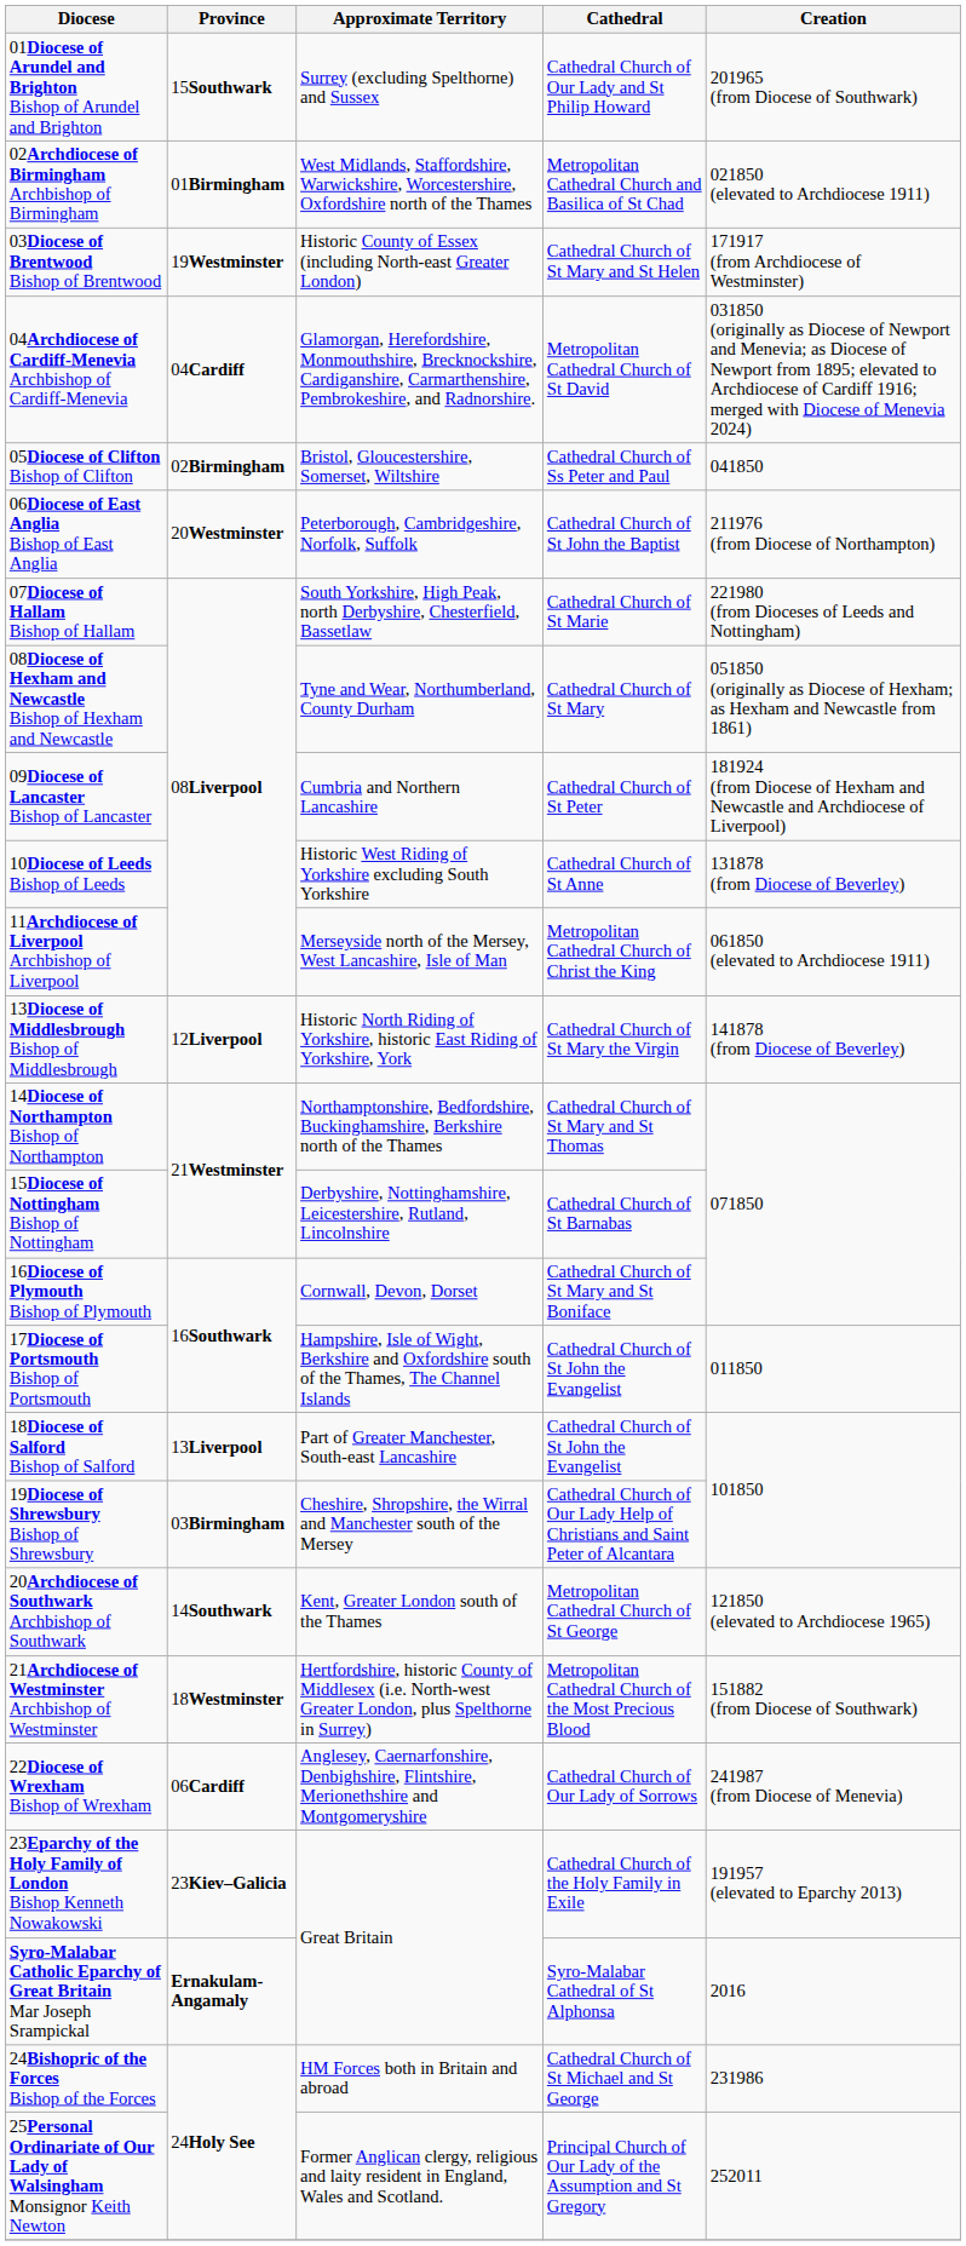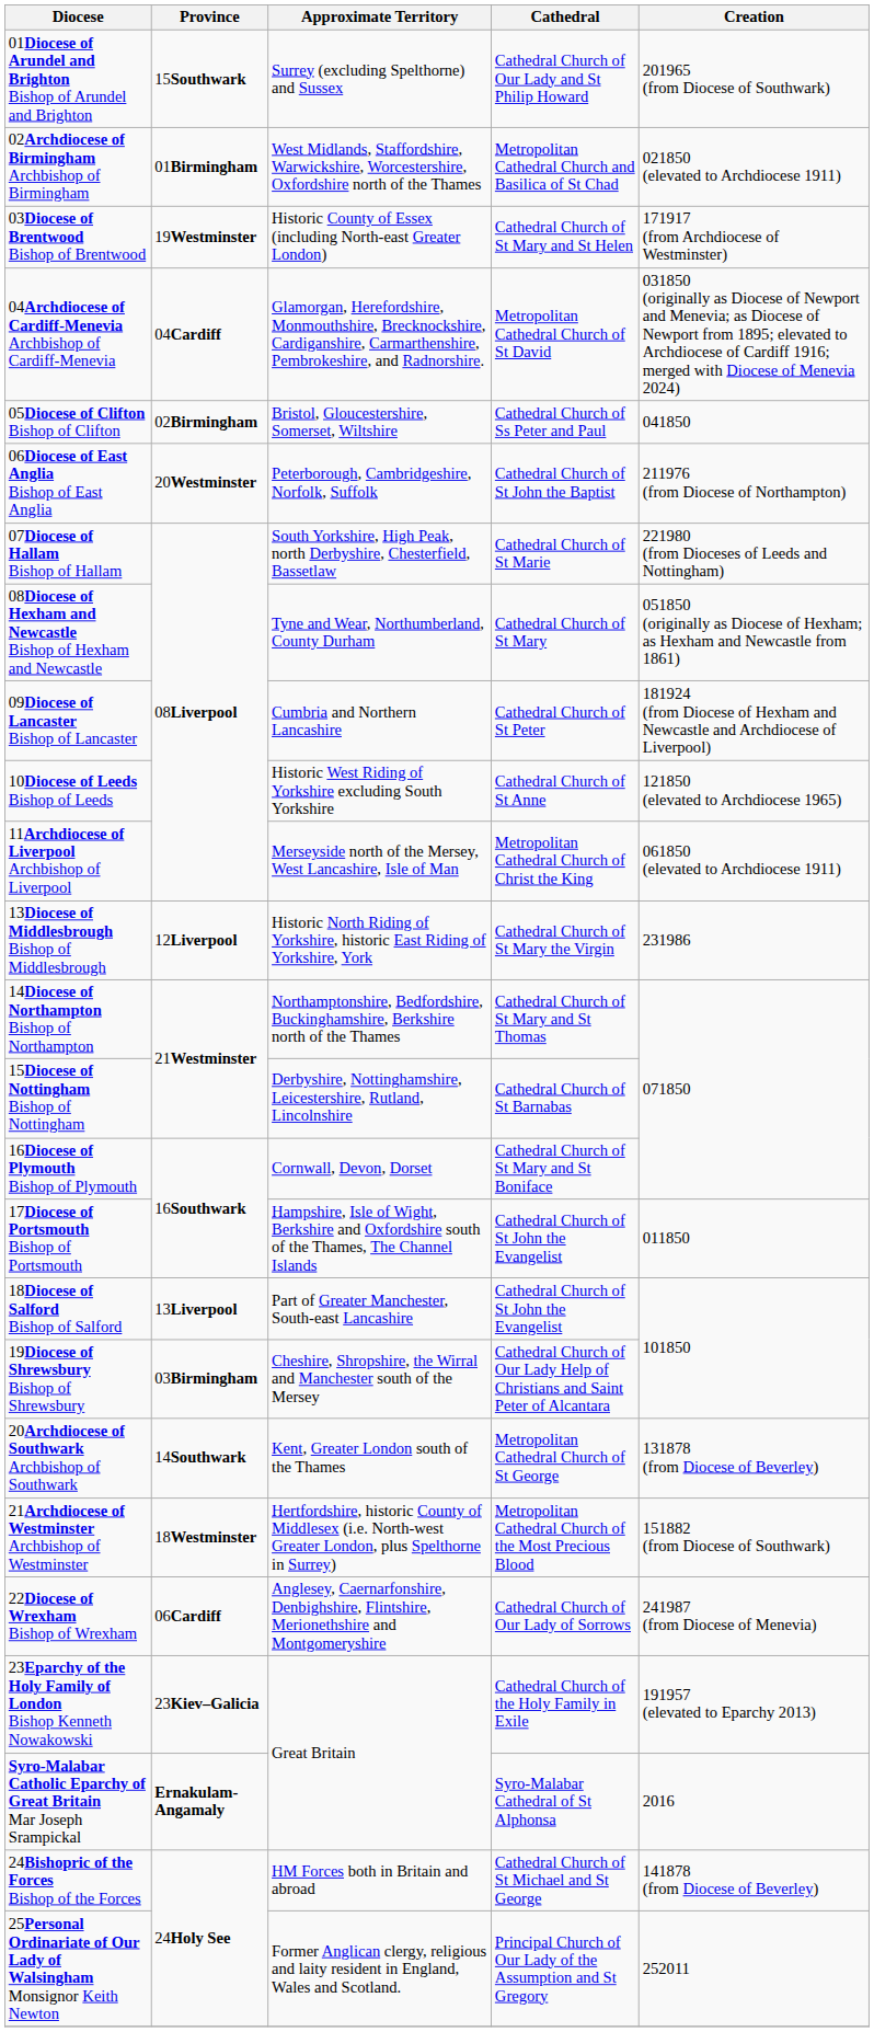 <table class="wikitable sortable">
 <tr>
 <th>Diocese</th>
 <th>Province</th>
 <th class="unsortable">Approximate Territory</th>
 <th class="unsortable">Cathedral</th>
 <th>Creation</th>
 </tr>
 <tr>
 <td><span>01</span><strong><a href='#'>Diocese of Arundel and Brighton</a></strong><br><a href='#'>Bishop of Arundel and Brighton</a></td>
 <td><span>15</span><strong>Southwark</strong></td>
 <td><a href='#'>Surrey</a> (excluding Spelthorne) and <a href='#'>Sussex</a></td>
 <td><a href='#'>Cathedral Church of Our Lady and St Philip Howard</a></td>
 <td><span>20</span>1965<br>(from Diocese of Southwark)</td>
 </tr>
 <tr>
 <td><span>02</span><strong><a href='#'>Archdiocese of Birmingham</a></strong><br><a href='#'>Archbishop of Birmingham</a></td>
 <td><span>01</span><strong>Birmingham</strong></td>
 <td><a href='#'>West Midlands</a>, <a href='#'>Staffordshire</a>, <a href='#'>Warwickshire</a>, <a href='#'>Worcestershire</a>, <a href='#'>Oxfordshire</a> north of the Thames</td>
 <td><a href='#'>Metropolitan Cathedral Church and Basilica of St Chad</a></td>
 <td><span>02</span>1850<br>(elevated to Archdiocese 1911)</td>
 </tr>
 <tr>
 <td><span>03</span><strong><a href='#'>Diocese of Brentwood</a></strong><br><a href='#'>Bishop of Brentwood</a></td>
 <td><span>19</span><strong>Westminster</strong></td>
 <td>Historic <a href='#'>County of Essex</a><br>(including North-east <a href='#'>Greater London</a>)</td>
 <td><a href='#'>Cathedral Church of St Mary and St Helen</a></td>
 <td><span>17</span>1917<br>(from Archdiocese of Westminster)</td>
 </tr>
 <tr>
 <td><span>04</span><strong><a href='#'>Archdiocese of Cardiff-Menevia</a></strong><br><a href='#'>Archbishop of Cardiff-Menevia</a></td>
 <td><span>04</span><strong>Cardiff</strong></td>
 <td><a href='#'>Glamorgan</a>, <a href='#'>Herefordshire</a>, <a href='#'>Monmouthshire</a>, <a href='#'>Brecknockshire</a>, <a href='#'>Cardiganshire</a>, <a href='#'>Carmarthenshire</a>, <a href='#'>Pembrokeshire</a>, and <a href='#'>Radnorshire</a>.</td>
 <td><a href='#'>Metropolitan Cathedral Church of St David</a></td>
 <td><span>03</span>1850<br>(originally as Diocese of Newport and Menevia; as Diocese of Newport from 1895; elevated to Archdiocese of Cardiff 1916; merged with <a href='#'>Diocese of Menevia</a> 2024)</td>
 </tr>
 <tr>
 <td><span>05</span><strong><a href='#'>Diocese of Clifton</a></strong><br><a href='#'>Bishop of Clifton</a></td>
 <td><span>02</span><strong>Birmingham</strong></td>
 <td><a href='#'>Bristol</a>, <a href='#'>Gloucestershire</a>, <a href='#'>Somerset</a>, <a href='#'>Wiltshire</a></td>
 <td><a href='#'>Cathedral Church of Ss Peter and Paul</a></td>
 <td><span>04</span>1850</td>
 </tr>
 <tr>
 <td><span>06</span><strong><a href='#'>Diocese of East Anglia</a></strong><br><a href='#'>Bishop of East Anglia</a></td>
 <td><span>20</span><strong>Westminster</strong></td>
 <td><a href='#'>Peterborough</a>, <a href='#'>Cambridgeshire</a>, <a href='#'>Norfolk</a>, <a href='#'>Suffolk</a></td>
 <td><a href='#'>Cathedral Church of St John the Baptist</a></td>
 <td><span>21</span>1976<br>(from Diocese of Northampton)</td>
 </tr>
 <tr>
 <td><span>07</span><strong><a href='#'>Diocese of Hallam</a></strong><br><a href='#'>Bishop of Hallam</a></td>
 <td rowspan="5"><span>08</span><strong>Liverpool</strong></td>
 <td><a href='#'>South Yorkshire</a>, <a href='#'>High Peak</a>, north <a href='#'>Derbyshire</a>, <a href='#'>Chesterfield</a>, <a href='#'>Bassetlaw</a></td>
 <td><a href='#'>Cathedral Church of St Marie</a></td>
 <td><span>22</span>1980<br>(from Dioceses of Leeds and Nottingham)</td>
 </tr>
 <tr>
 <td><span>08</span><strong><a href='#'>Diocese of Hexham and Newcastle</a></strong><br><a href='#'>Bishop of Hexham and Newcastle</a></td>
 <td><a href='#'>Tyne and Wear</a>, <a href='#'>Northumberland</a>, <a href='#'>County Durham</a></td>
 <td><a href='#'>Cathedral Church of St Mary</a></td>
 <td><span>05</span>1850<br>(originally as Diocese of Hexham; as Hexham and Newcastle from 1861)</td>
 </tr>
 <tr>
 <td><span>09</span><strong><a href='#'>Diocese of Lancaster</a></strong><br><a href='#'>Bishop of Lancaster</a></td>
 <td><a href='#'>Cumbria</a> and Northern <a href='#'>Lancashire</a></td>
 <td><a href='#'>Cathedral Church of St Peter</a></td>
 <td><span>18</span>1924<br>(from Diocese of Hexham and Newcastle and Archdiocese of Liverpool)</td>
 </tr>
 <tr>
 <td><span>10</span><strong><a href='#'>Diocese of Leeds</a></strong><br><a href='#'>Bishop of Leeds</a></td>
 <td>Historic <a href='#'>West Riding of Yorkshire</a> excluding South Yorkshire</td>
 <td><a href='#'>Cathedral Church of St Anne</a></td>
-<td><span>13</span>1878<br>(from <a href='#'>Diocese of Beverley</a>)</td>
+<td><span>12</span>1850<br>(elevated to Archdiocese 1965)</td>
 </tr>
 <tr>
 <td><span>11</span><strong><a href='#'>Archdiocese of Liverpool</a></strong><br><a href='#'>Archbishop of Liverpool</a></td>
 <td><a href='#'>Merseyside</a> north of the Mersey, <a href='#'>West Lancashire</a>, <a href='#'>Isle of Man</a></td>
 <td><a href='#'>Metropolitan Cathedral Church of Christ the King</a></td>
 <td><span>06</span>1850<br>(elevated to Archdiocese 1911)</td>
 </tr>
 <tr>
 <td><span>13</span><strong><a href='#'>Diocese of Middlesbrough</a></strong><br><a href='#'>Bishop of Middlesbrough</a></td>
 <td><span>12</span><strong>Liverpool</strong></td>
 <td>Historic <a href='#'>North Riding of Yorkshire</a>, historic <a href='#'>East Riding of Yorkshire</a>, <a href='#'>York</a></td>
 <td><a href='#'>Cathedral Church of St Mary the Virgin</a></td>
-<td><span>14</span>1878<br>(from <a href='#'>Diocese of Beverley</a>)</td>
+<td><span>23</span>1986</td>
 </tr>
 <tr>
 <td><span>14</span><strong><a href='#'>Diocese of Northampton</a></strong><br><a href='#'>Bishop of Northampton</a></td>
 <td rowspan="2"><span>21</span><strong>Westminster</strong></td>
 <td><a href='#'>Northamptonshire</a>, <a href='#'>Bedfordshire</a>, <a href='#'>Buckinghamshire</a>, <a href='#'>Berkshire</a> north of the Thames</td>
 <td><a href='#'>Cathedral Church of St Mary and St Thomas</a></td>
 <td rowspan="3"><span>07</span>1850</td>
 </tr>
 <tr>
 <td><span>15</span><strong><a href='#'>Diocese of Nottingham</a></strong><br><a href='#'>Bishop of Nottingham</a></td>
 <td><a href='#'>Derbyshire</a>, <a href='#'>Nottinghamshire</a>, <a href='#'>Leicestershire</a>, <a href='#'>Rutland</a>, <a href='#'>Lincolnshire</a></td>
 <td><a href='#'>Cathedral Church of St Barnabas</a></td>
 </tr>
 <tr>
 <td><span>16</span><strong><a href='#'>Diocese of Plymouth</a></strong><br><a href='#'>Bishop of Plymouth</a></td>
 <td rowspan="2"><span>16</span><strong>Southwark</strong></td>
 <td><a href='#'>Cornwall</a>, <a href='#'>Devon</a>, <a href='#'>Dorset</a></td>
 <td><a href='#'>Cathedral Church of St Mary and St Boniface</a></td>
 </tr>
 <tr>
 <td><span>17</span><strong><a href='#'>Diocese of Portsmouth</a></strong><br><a href='#'>Bishop of Portsmouth</a></td>
 <td><a href='#'>Hampshire</a>, <a href='#'>Isle of Wight</a>, <a href='#'>Berkshire</a> and <a href='#'>Oxfordshire</a> south of the Thames, <a href='#'>The Channel Islands</a></td>
 <td><a href='#'>Cathedral Church of St John the Evangelist</a></td>
 <td><span>01</span>1850</td>
 </tr>
 <tr>
 <td><span>18</span><strong><a href='#'>Diocese of Salford</a></strong><br><a href='#'>Bishop of Salford</a></td>
 <td><span>13</span><strong>Liverpool</strong></td>
 <td>Part of <a href='#'>Greater Manchester</a>, South-east <a href='#'>Lancashire</a></td>
 <td><a href='#'>Cathedral Church of St John the Evangelist</a></td>
 <td rowspan="2"><span>10</span>1850</td>
 </tr>
 <tr>
 <td><span>19</span><strong><a href='#'>Diocese of Shrewsbury</a></strong><br><a href='#'>Bishop of Shrewsbury</a></td>
 <td><span>03</span><strong>Birmingham</strong></td>
 <td><a href='#'>Cheshire</a>, <a href='#'>Shropshire</a>, <a href='#'>the Wirral</a> and <a href='#'>Manchester</a> south of the Mersey</td>
 <td><a href='#'>Cathedral Church of Our Lady Help of Christians and Saint Peter of Alcantara</a></td>
 </tr>
 <tr>
 <td><span>20</span><strong><a href='#'>Archdiocese of Southwark</a></strong><br><a href='#'>Archbishop of Southwark</a></td>
 <td><span>14</span><strong>Southwark</strong></td>
 <td><a href='#'>Kent</a>, <a href='#'>Greater London</a> south of the Thames</td>
 <td><a href='#'>Metropolitan Cathedral Church of St George</a></td>
-<td><span>12</span>1850<br>(elevated to Archdiocese 1965)</td>
+<td><span>13</span>1878<br>(from <a href='#'>Diocese of Beverley</a>)</td>
 </tr>
 <tr>
 <td><span>21</span><strong><a href='#'>Archdiocese of Westminster</a></strong><br><a href='#'>Archbishop of Westminster</a></td>
 <td><span>18</span><strong>Westminster</strong></td>
 <td><a href='#'>Hertfordshire</a>, historic <a href='#'>County of Middlesex</a> (i.e. North-west <a href='#'>Greater London</a>, plus <a href='#'>Spelthorne</a> in <a href='#'>Surrey</a>)</td>
 <td><a href='#'>Metropolitan Cathedral Church of the Most Precious Blood</a></td>
 <td><span>15</span>1882<br>(from Diocese of Southwark)</td>
 </tr>
 <tr>
 <td><span>22</span><strong><a href='#'>Diocese of Wrexham</a></strong><br><a href='#'>Bishop of Wrexham</a></td>
 <td><span>06</span><strong>Cardiff</strong></td>
 <td><a href='#'>Anglesey</a>, <a href='#'>Caernarfonshire</a>, <a href='#'>Denbighshire</a>, <a href='#'>Flintshire</a>, <a href='#'>Merionethshire</a> and <a href='#'>Montgomeryshire</a></td>
 <td><a href='#'>Cathedral Church of Our Lady of Sorrows</a></td>
 <td><span>24</span>1987<br>(from Diocese of Menevia)</td>
 </tr>
 <tr>
 <td><span>23</span><strong><a href='#'>Eparchy of the Holy Family of London</a></strong><br><a href='#'>Bishop Kenneth Nowakowski</a></td>
 <td><span>23</span><strong>Kiev–Galicia</strong></td>
 <td rowspan="2">Great Britain</td>
 <td><a href='#'>Cathedral Church of the Holy Family in Exile</a></td>
 <td><span>19</span>1957<br>(elevated to Eparchy 2013)</td>
 </tr>
 <tr>
 <td><strong><a href='#'>Syro-Malabar Catholic Eparchy of Great Britain</a></strong><br>Mar Joseph Srampickal</td>
 <td><strong>Ernakulam-Angamaly</strong></td>
 <td><a href='#'>Syro-Malabar Cathedral of St Alphonsa</a></td>
 <td>2016</td>
 </tr>
 <tr>
 <td><span>24</span><strong><a href='#'>Bishopric of the Forces</a></strong><br><a href='#'>Bishop of the Forces</a></td>
 <td rowspan="2"><span>24</span><strong>Holy See</strong></td>
 <td><a href='#'>HM Forces</a> both in Britain and abroad</td>
 <td><a href='#'>Cathedral Church of St Michael and St George</a></td>
-<td><span>23</span>1986</td>
+<td><span>14</span>1878<br>(from <a href='#'>Diocese of Beverley</a>)</td>
 </tr>
 <tr>
 <td><span>25</span><strong><a href='#'>Personal Ordinariate of Our Lady of Walsingham</a></strong><br>Monsignor <a href='#'>Keith Newton</a></td>
 <td>Former <a href='#'>Anglican</a> clergy, religious and laity resident in England, Wales and Scotland.</td>
 <td><a href='#'>Principal Church of Our Lady of the Assumption and St Gregory</a></td>
 <td><span>25</span>2011</td>
 </tr>
 <tr valign=top>
 </tr>
 </table>
